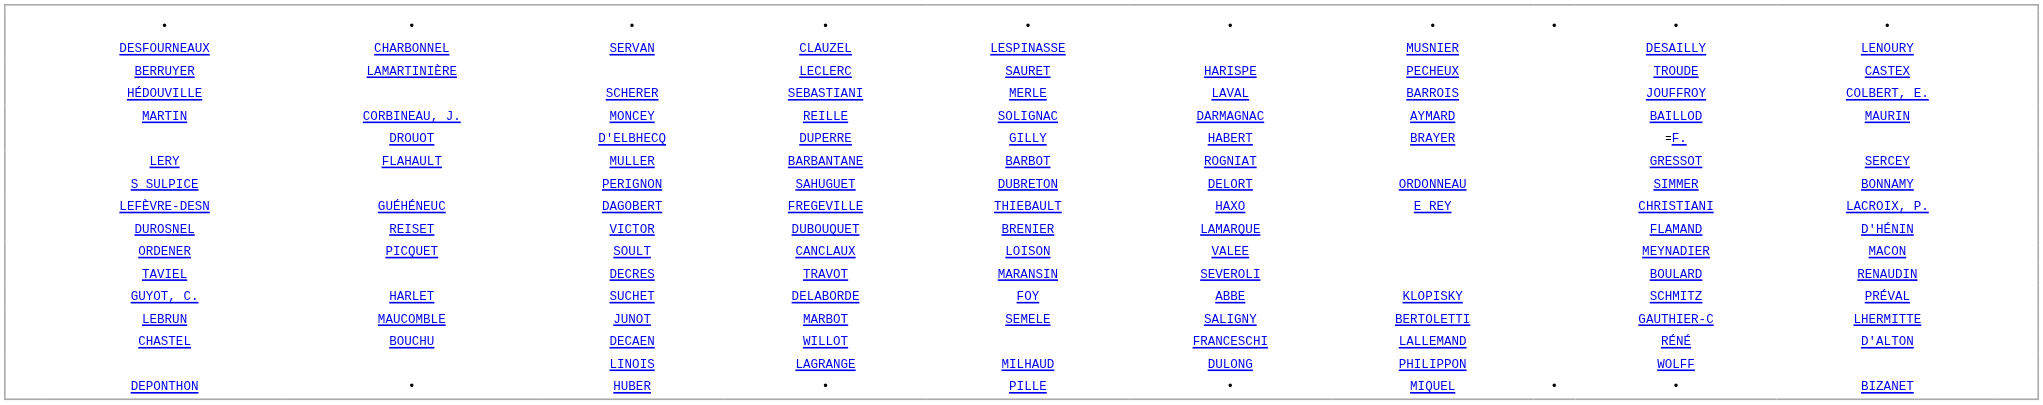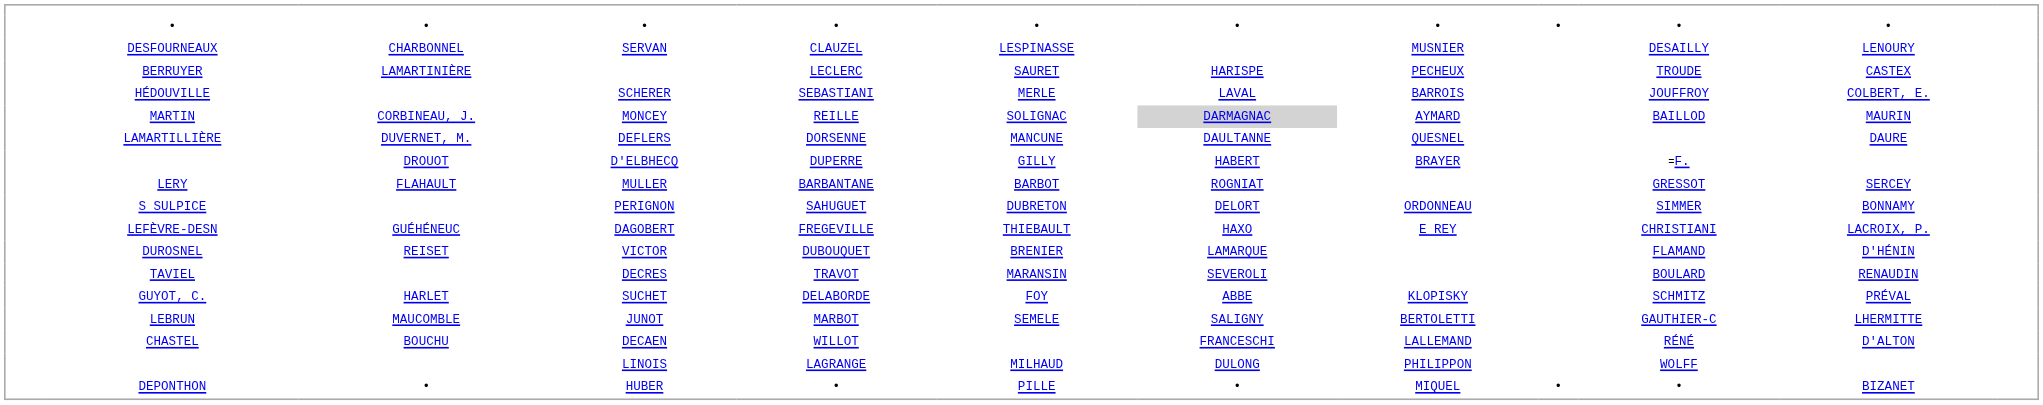 <table align="center" border="0" cellspacing="0" cellpadding="3" style="border:1px solid #AAAAAA; border-collapse:collapse; font-size: 60%; text-align:center" width="100%">
 <tr ---->
 <th style="width: 2%;"></th>
 <th></th>
 <th></th>
 <th></th>
 <th></th>
 <th></th>
 <th></th>
 <th></th>
 <th></th>
 <th></th>
 <th></th>
 <th style="width: 2%;"></th>
 </tr>
 <tr --->
 <td></td>
 <td>•</td>
 <td>•</td>
 <td>•</td>
 <td>•</td>
 <td>•</td>
 <td>•</td>
 <td>•</td>
 <td>•</td>
 <td>•</td>
 <td>•</td>
 <td></td>
 </tr>
 <tr --->
 <td></td>
 <td><a href='#'>DESFOURNEAUX</a></td>
 <td><a href='#'>CHARBONNEL</a></td>
 <td><a href='#'>SERVAN</a></td>
 <td><a href='#'>CLAUZEL</a></td>
 <td><a href='#'>LESPINASSE</a></td>
 <td><a href='#'></a></td>
 <td><a href='#'>MUSNIER</a></td>
 <td><a href='#'></a></td>
 <td><a href='#'>DESAILLY</a></td>
 <td><a href='#'>LENOURY</a></td>
 <td></td>
 </tr>
 <tr --->
 <td></td>
 <td><a href='#'>BERRUYER</a></td>
 <td><a href='#'>LAMARTINIÈRE</a></td>
 <td><a href='#'></a></td>
 <td><a href='#'>LECLERC</a></td>
 <td><a href='#'>SAURET</a></td>
 <td><a href='#'>HARISPE</a></td>
 <td><a href='#'>PECHEUX</a></td>
 <td><a href='#'></a></td>
 <td><a href='#'>TROUDE</a></td>
 <td><a href='#'>CASTEX</a></td>
 <td></td>
 </tr>
 <tr --->
 <td></td>
 <td><a href='#'>HÉDOUVILLE</a></td>
 <td><a href='#'></a></td>
 <td><a href='#'>SCHERER</a></td>
 <td><a href='#'>SEBASTIANI</a></td>
 <td><a href='#'>MERLE</a></td>
 <td><a href='#'>LAVAL</a></td>
 <td><a href='#'>BARROIS</a></td>
 <td><a href='#'></a></td>
 <td><a href='#'>JOUFFROY</a></td>
 <td><a href='#'>COLBERT, E.</a></td>
 <td></td>
 </tr>
 <tr --->
 <td></td>
 <td><a href='#'>MARTIN</a></td>
 <td><a href='#'>CORBINEAU, J.</a></td>
 <td><a href='#'>MONCEY</a></td>
 <td><a href='#'>REILLE</a></td>
 <td><a href='#'>SOLIGNAC</a></td>
-<td><a href='#'>DARMAGNAC</a></td>
+<td style="background: lightgrey;"><a href='#'>DARMAGNAC</a></td>
 <td><a href='#'>AYMARD</a></td>
 <td><a href='#'></a></td>
 <td><a href='#'>BAILLOD</a></td>
 <td><a href='#'>MAURIN</a></td>
+<td></td>
+</tr>
+<tr --->
+<td></td>
+<td><a href='#'>LAMARTILLIÈRE</a></td>
+<td><a href='#'>DUVERNET, M.</a></td>
+<td><a href='#'>DEFLERS</a></td>
+<td><a href='#'>DORSENNE</a></td>
+<td><a href='#'>MANCUNE</a></td>
+<td><a href='#'>DAULTANNE</a></td>
+<td><a href='#'>QUESNEL</a></td>
+<td><a href='#'></a></td>
+<td><a href='#'></a></td>
+<td><a href='#'>DAURE</a></td>
 <td></td>
 </tr>
 <tr --->
 <td></td>
 <td><a href='#'></a></td>
 <td><a href='#'>DROUOT</a></td>
 <td><a href='#'>D'ELBHECQ</a></td>
 <td><a href='#'>DUPERRE</a></td>
 <td><a href='#'>GILLY</a></td>
 <td><a href='#'>HABERT</a></td>
 <td><a href='#'>BRAYER</a></td>
 <td><a href='#'></a></td>
 <td><a href='#'></a><small>=</small><a href='#'>F.</a></td>
 <td><a href='#'></a></td>
 <td></td>
 </tr>
 <tr --->
 <td></td>
 <td><a href='#'>LERY</a></td>
 <td><a href='#'>FLAHAULT</a></td>
 <td><a href='#'>MULLER</a></td>
 <td><a href='#'>BARBANTANE</a></td>
 <td><a href='#'>BARBOT</a></td>
 <td><a href='#'>ROGNIAT</a></td>
 <td><a href='#'></a></td>
 <td><a href='#'></a></td>
 <td><a href='#'>GRESSOT</a></td>
 <td><a href='#'>SERCEY</a></td>
 <td></td>
 </tr>
 <tr --->
 <td></td>
 <td><a href='#'>S SULPICE</a></td>
 <td><a href='#'></a></td>
 <td><a href='#'>PERIGNON</a></td>
 <td><a href='#'>SAHUGUET</a></td>
 <td><a href='#'>DUBRETON</a></td>
 <td><a href='#'>DELORT</a></td>
 <td><a href='#'>ORDONNEAU</a></td>
 <td><a href='#'></a></td>
 <td><a href='#'>SIMMER</a></td>
 <td><a href='#'>BONNAMY</a></td>
 <td></td>
 </tr>
 <tr --->
 <td></td>
 <td><a href='#'>LEFÈVRE-DESN</a></td>
 <td><a href='#'>GUÉHÉNEUC</a></td>
 <td><a href='#'>DAGOBERT</a></td>
 <td><a href='#'>FREGEVILLE</a></td>
 <td><a href='#'>THIEBAULT</a></td>
 <td><a href='#'>HAXO</a></td>
 <td><a href='#'>E REY</a></td>
 <td><a href='#'></a></td>
 <td><a href='#'>CHRISTIANI</a></td>
 <td><a href='#'>LACROIX, P.</a></td>
 <td></td>
 </tr>
 <tr --->
 <td></td>
 <td><a href='#'>DUROSNEL</a></td>
 <td><a href='#'>REISET</a></td>
 <td><a href='#'>VICTOR</a></td>
 <td><a href='#'>DUBOUQUET</a></td>
 <td><a href='#'>BRENIER</a></td>
 <td><a href='#'>LAMARQUE</a></td>
 <td><a href='#'></a></td>
 <td><a href='#'></a></td>
 <td><a href='#'>FLAMAND</a></td>
 <td><a href='#'>D'HÉNIN</a></td>
-<td></td>
-</tr>
-<tr --->
-<td></td>
-<td><a href='#'>ORDENER</a></td>
-<td><a href='#'>PICQUET</a></td>
-<td><a href='#'>SOULT</a></td>
-<td><a href='#'>CANCLAUX</a></td>
-<td><a href='#'>LOISON</a></td>
-<td><a href='#'>VALEE</a></td>
-<td><a href='#'></a></td>
-<td><a href='#'></a></td>
-<td><a href='#'>MEYNADIER</a></td>
-<td><a href='#'>MACON</a></td>
 <td></td>
 </tr>
 <tr --->
 <td></td>
 <td><a href='#'>TAVIEL</a></td>
 <td><a href='#'></a></td>
 <td><a href='#'>DECRES</a></td>
 <td><a href='#'>TRAVOT</a></td>
 <td><a href='#'>MARANSIN</a></td>
 <td><a href='#'>SEVEROLI</a></td>
 <td><a href='#'></a></td>
 <td><a href='#'></a></td>
 <td><a href='#'>BOULARD</a></td>
 <td><a href='#'>RENAUDIN</a></td>
 <td></td>
 </tr>
 <tr --->
 <td></td>
 <td><a href='#'>GUYOT, C.</a></td>
 <td><a href='#'>HARLET</a></td>
 <td><a href='#'>SUCHET</a></td>
 <td><a href='#'>DELABORDE</a></td>
 <td><a href='#'>FOY</a></td>
 <td><a href='#'>ABBE</a></td>
 <td><a href='#'>KLOPISKY</a></td>
 <td><a href='#'></a></td>
 <td><a href='#'>SCHMITZ</a></td>
 <td><a href='#'>PRÉVAL</a></td>
 <td></td>
 </tr>
 <tr --->
 <td></td>
 <td><a href='#'>LEBRUN</a></td>
 <td><a href='#'>MAUCOMBLE</a></td>
 <td><a href='#'>JUNOT</a></td>
 <td><a href='#'>MARBOT</a></td>
 <td><a href='#'>SEMELE</a></td>
 <td><a href='#'>SALIGNY</a></td>
 <td><a href='#'>BERTOLETTI</a></td>
 <td><a href='#'></a></td>
 <td><a href='#'>GAUTHIER-C</a></td>
 <td><a href='#'>LHERMITTE</a></td>
 <td></td>
 </tr>
 <tr --->
 <td></td>
 <td><a href='#'>CHASTEL</a></td>
 <td><a href='#'>BOUCHU</a></td>
 <td><a href='#'>DECAEN</a></td>
 <td><a href='#'>WILLOT</a></td>
 <td><a href='#'></a></td>
 <td><a href='#'>FRANCESCHI</a></td>
 <td><a href='#'>LALLEMAND</a></td>
 <td><a href='#'></a></td>
 <td><a href='#'>RÉNÉ</a></td>
 <td><a href='#'>D'ALTON</a></td>
 <td></td>
 </tr>
 <tr --->
 <td></td>
 <td><a href='#'></a></td>
 <td><a href='#'></a></td>
 <td><a href='#'>LINOIS</a></td>
 <td><a href='#'>LAGRANGE</a></td>
 <td><a href='#'>MILHAUD</a></td>
 <td><a href='#'>DULONG</a></td>
 <td><a href='#'>PHILIPPON</a></td>
 <td><a href='#'></a></td>
 <td><a href='#'>WOLFF</a></td>
 <td><a href='#'></a></td>
 <td></td>
 </tr>
 <tr --->
 <td></td>
 <td><a href='#'>DEPONTHON</a></td>
 <td>•</td>
 <td><a href='#'>HUBER</a></td>
 <td>•</td>
 <td><a href='#'>PILLE</a></td>
 <td>•</td>
 <td><a href='#'>MIQUEL</a></td>
 <td>•</td>
 <td>•</td>
 <td><a href='#'>BIZANET</a></td>
 <td></td>
 </tr>
 </table>
